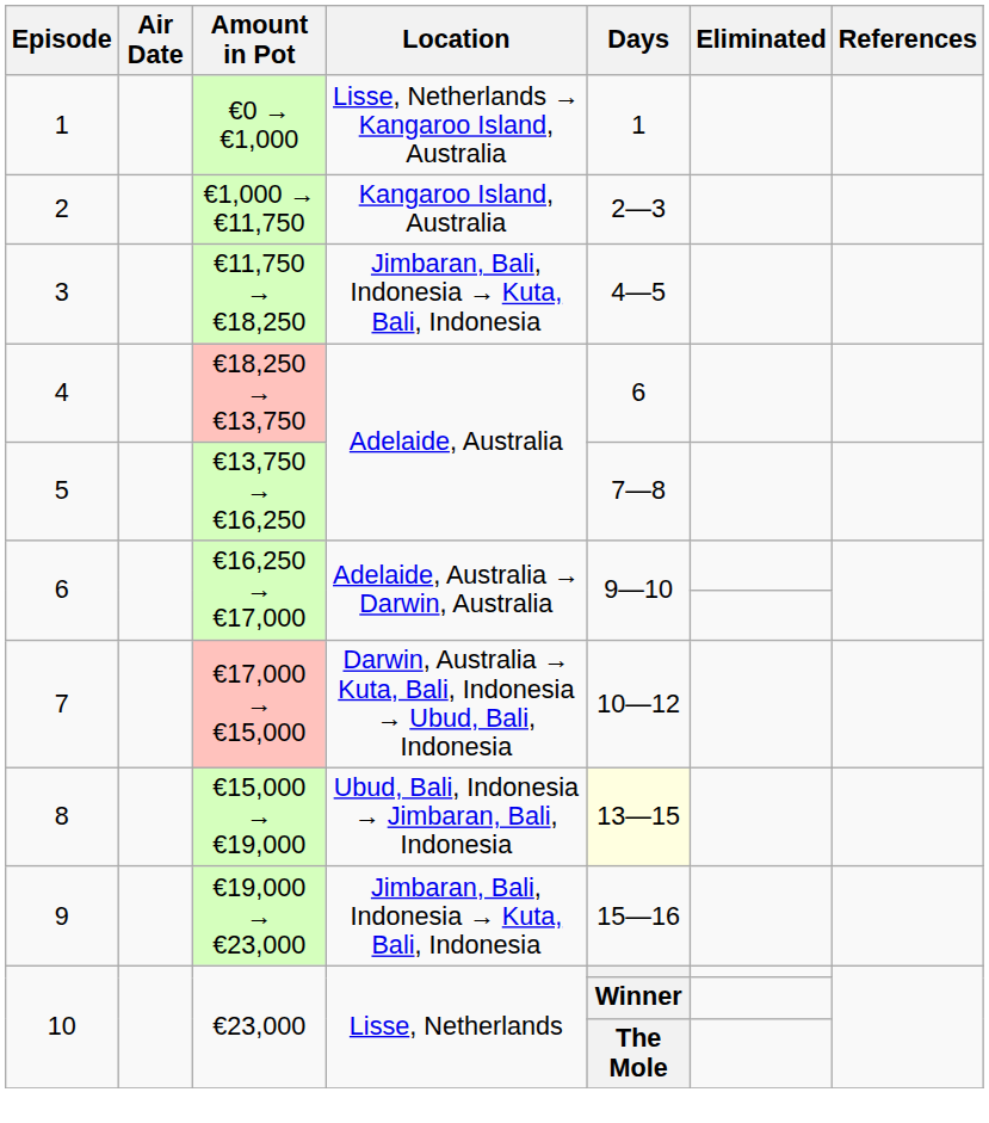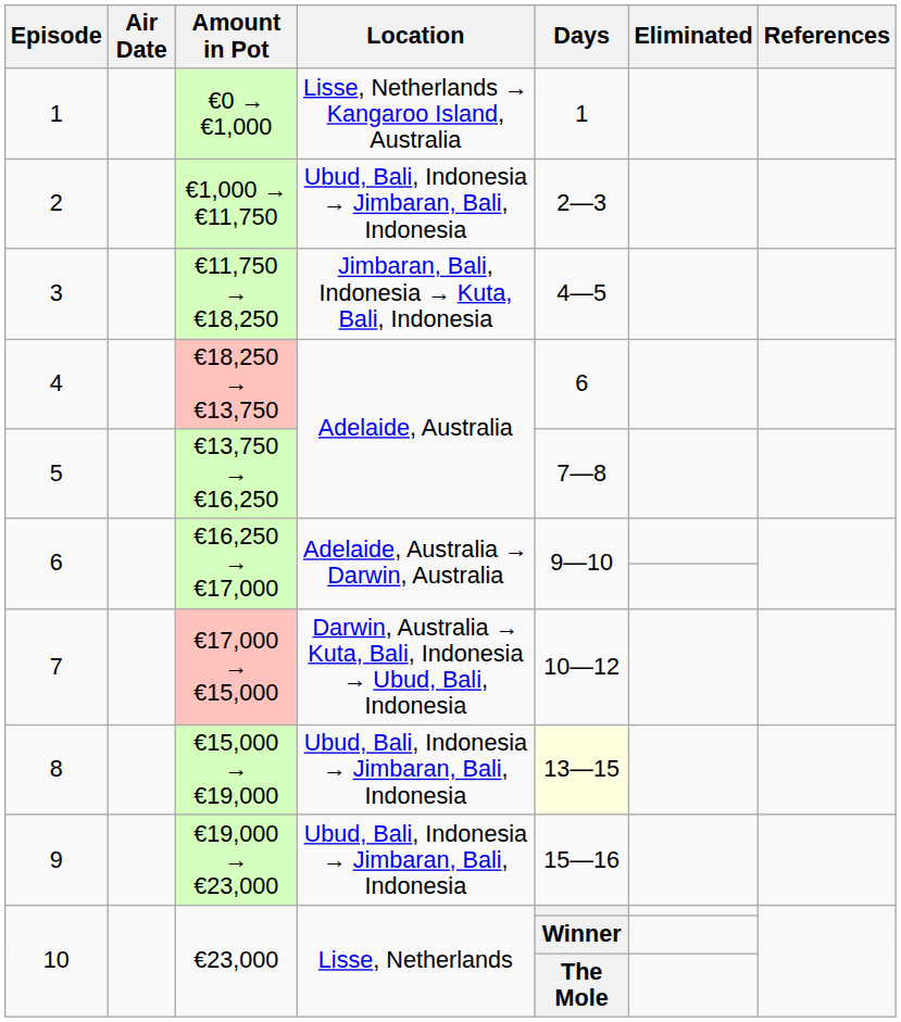 <table class="wikitable" style="text-align:center">
 <tr>
 <th>Episode</th>
 <th>Air Date</th>
 <th>Amount in Pot</th>
 <th>Location</th>
 <th>Days</th>
 <th>Eliminated</th>
 <th>References</th>
 </tr>
 <tr>
 <td>1</td>
 <td></td>
 <td style="background:#D5FFBD">€0 → €1,000</td>
 <td><a href='#'>Lisse</a>, Netherlands → <a href='#'>Kangaroo Island</a>, Australia</td>
 <td>1</td>
 <td></td>
 <td></td>
 </tr>
 <tr>
 <td>2</td>
 <td></td>
 <td style="background:#D5FFBD">€1,000 → €11,750</td>
-<td><a href='#'>Kangaroo Island</a>, Australia</td>
+<td><a href='#'>Ubud, Bali</a>, Indonesia → <a href='#'>Jimbaran, Bali</a>, Indonesia</td>
 <td>2—3</td>
 <td></td>
 <td></td>
 </tr>
 <tr>
 <td>3</td>
 <td></td>
 <td style="background:#D5FFBD">€11,750 → €18,250</td>
 <td><a href='#'>Jimbaran, Bali</a>, Indonesia → <a href='#'>Kuta, Bali</a>, Indonesia</td>
 <td>4—5</td>
 <td></td>
 <td></td>
 </tr>
 <tr>
 <td>4</td>
 <td></td>
 <td style="background:#FFC2BD">€18,250 → €13,750</td>
 <td rowspan=2><a href='#'>Adelaide</a>, Australia</td>
 <td>6</td>
 <td></td>
 <td></td>
 </tr>
 <tr>
 <td>5</td>
 <td></td>
 <td style="background:#D5FFBD">€13,750 → €16,250</td>
 <td>7—8</td>
 <td></td>
 <td></td>
 </tr>
 <tr>
 <td rowspan=2>6</td>
 <td rowspan=2></td>
 <td rowspan=2 style="background:#D5FFBD">€16,250 → €17,000</td>
 <td rowspan=2><a href='#'>Adelaide</a>, Australia → <a href='#'>Darwin</a>, Australia</td>
 <td rowspan=2>9—10</td>
 <td></td>
 <td rowspan=2></td>
 </tr>
 <tr>
 <td></td>
 </tr>
 <tr>
 <td>7</td>
 <td></td>
 <td style="background:#FFC2BD">€17,000 → €15,000</td>
 <td><a href='#'>Darwin</a>, Australia → <a href='#'>Kuta, Bali</a>, Indonesia → <a href='#'>Ubud, Bali</a>, Indonesia</td>
 <td>10—12</td>
 <td></td>
 <td></td>
 </tr>
 <tr>
 <td>8</td>
 <td></td>
 <td style="background:#D5FFBD">€15,000 → €19,000</td>
 <td><a href='#'>Ubud, Bali</a>, Indonesia → <a href='#'>Jimbaran, Bali</a>, Indonesia</td>
 <td style="background: lightyellow;">13—15</td>
 <td></td>
 <td></td>
 </tr>
 <tr>
 <td>9</td>
 <td></td>
 <td style="background:#D5FFBD">€19,000 → €23,000</td>
-<td><a href='#'>Jimbaran, Bali</a>, Indonesia → <a href='#'>Kuta, Bali</a>, Indonesia</td>
+<td><a href='#'>Ubud, Bali</a>, Indonesia → <a href='#'>Jimbaran, Bali</a>, Indonesia</td>
 <td>15—16</td>
 <td></td>
 <td></td>
 </tr>
 <tr>
 <td rowspan=3>10</td>
 <td rowspan=3></td>
 <td rowspan=3>€23,000</td>
 <td rowspan=3><a href='#'>Lisse</a>, Netherlands</td>
 <th></th>
 <td></td>
 <td rowspan=3></td>
 </tr>
 <tr>
 <th>Winner</th>
 <td></td>
 </tr>
 <tr>
 <th>The Mole</th>
 <td></td>
 </tr>
 </table>
